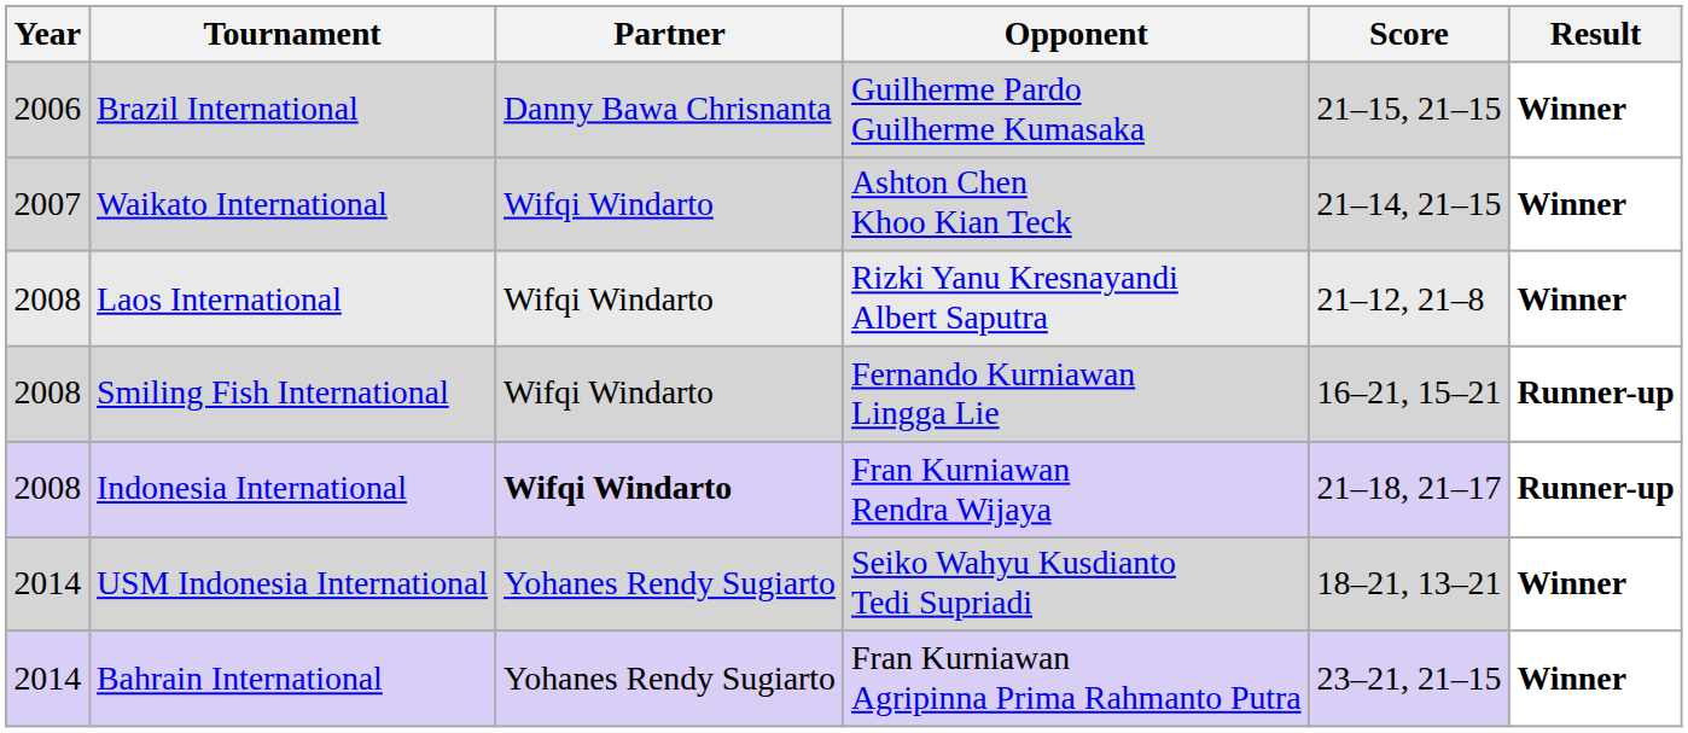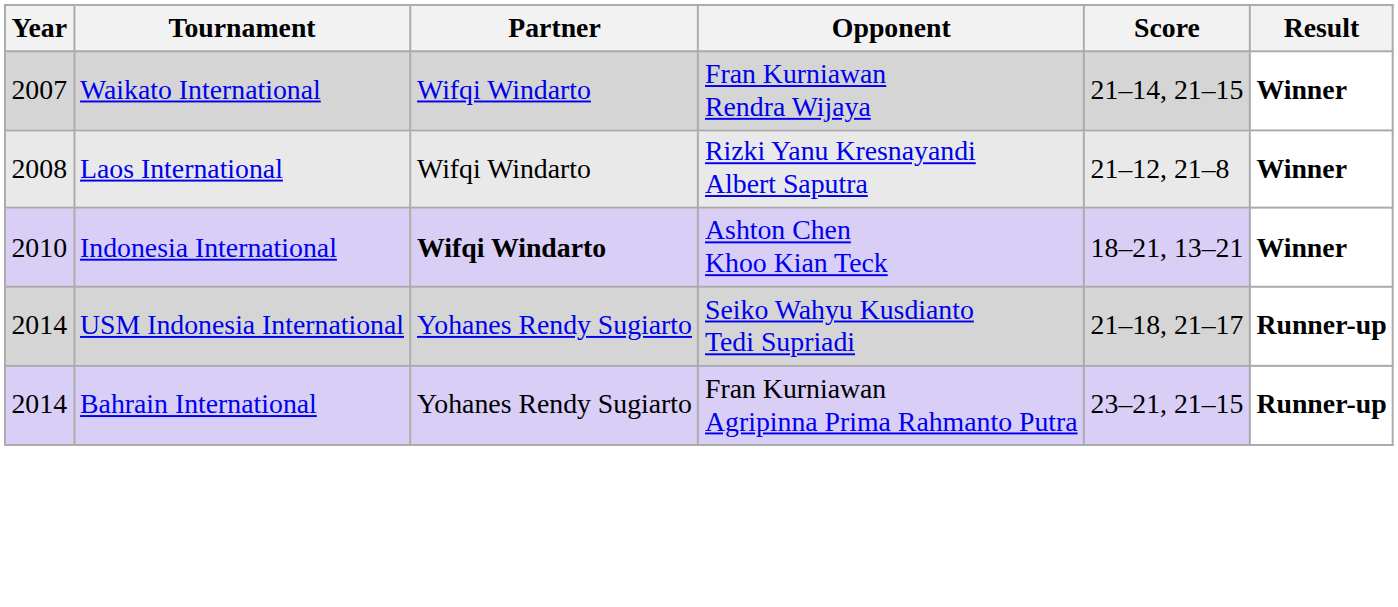 <table class="sortable wikitable" style="font-size: 90%;">
 <tr>
 <th>Year</th>
 <th>Tournament</th>
 <th>Partner</th>
 <th>Opponent</th>
 <th>Score</th>
 <th>Result</th>
 </tr>
 <tr style="background:#D5D5D5">
-<td align="center">2006</td>
-<td align="left"><a href='#'>Brazil International</a></td>
-<td align="left"> <a href='#'>Danny Bawa Chrisnanta</a></td>
-<td align="left"> <a href='#'>Guilherme Pardo</a><br> <a href='#'>Guilherme Kumasaka</a></td>
-<td align="left">21–15, 21–15</td>
-<td style="text-align:left; background:white"> <strong>Winner</strong></td>
-</tr>
-<tr style="background:#D5D5D5">
 <td align="center">2007</td>
 <td align="left"><a href='#'>Waikato International</a></td>
 <td align="left"> <a href='#'>Wifqi Windarto</a></td>
-<td align="left"> <a href='#'>Ashton Chen</a><br> <a href='#'>Khoo Kian Teck</a></td>
+<td align="left"> <a href='#'>Fran Kurniawan</a><br> <a href='#'>Rendra Wijaya</a></td>
 <td align="left">21–14, 21–15</td>
 <td style="text-align:left; background:white"> <strong>Winner</strong></td>
 </tr>
 <tr style="background:#E9E9E9">
 <td align="center">2008</td>
 <td align="left"><a href='#'>Laos International</a></td>
 <td align="left"> Wifqi Windarto</td>
 <td align="left"> <a href='#'>Rizki Yanu Kresnayandi</a><br> <a href='#'>Albert Saputra</a></td>
 <td align="left">21–12, 21–8</td>
 <td style="text-align:left; background:white"> <strong>Winner</strong></td>
 </tr>
-<tr style="background:#D5D5D5">
-<td align="center">2008</td>
-<td align="left"><a href='#'>Smiling Fish International</a></td>
-<td align="left"> Wifqi Windarto</td>
-<td align="left"> <a href='#'>Fernando Kurniawan</a><br> <a href='#'>Lingga Lie</a></td>
-<td align="left">16–21, 15–21</td>
-<td style="text-align:left; background:white"> <strong>Runner-up</strong></td>
-</tr>
 <tr style="background:#D8CEF6">
-<td align="center">2008</td>
+<td align="center">2010</td>
 <td align="left"><a href='#'>Indonesia International</a></td>
 <td align="left"><strong> Wifqi Windarto</strong></td>
-<td align="left"> <a href='#'>Fran Kurniawan</a><br> <a href='#'>Rendra Wijaya</a></td>
-<td align="left">21–18, 21–17</td>
-<td style="text-align:left; background:white"> <strong>Runner-up</strong></td>
+<td align="left"> <a href='#'>Ashton Chen</a><br> <a href='#'>Khoo Kian Teck</a></td>
+<td align="left">18–21, 13–21</td>
+<td style="text-align:left; background:white"> <strong>Winner</strong></td>
 </tr>
 <tr style="background:#D5D5D5">
 <td align="center">2014</td>
 <td align="left"><a href='#'>USM Indonesia International</a></td>
 <td align="left"> <a href='#'>Yohanes Rendy Sugiarto</a></td>
 <td align="left"> <a href='#'>Seiko Wahyu Kusdianto</a><br> <a href='#'>Tedi Supriadi</a></td>
-<td align="left">18–21, 13–21</td>
-<td style="text-align:left; background:white"> <strong>Winner</strong></td>
+<td align="left">21–18, 21–17</td>
+<td style="text-align:left; background:white"> <strong>Runner-up</strong></td>
 </tr>
 <tr style="background:#D8CEF6">
 <td align="center">2014</td>
 <td align="left"><a href='#'>Bahrain International</a></td>
 <td align="left"> Yohanes Rendy Sugiarto</td>
 <td align="left"> Fran Kurniawan<br> <a href='#'>Agripinna Prima Rahmanto Putra</a></td>
 <td align="left">23–21, 21–15</td>
-<td style="text-align:left; background:white"> <strong>Winner</strong></td>
+<td style="text-align:left; background:white"> <strong>Runner-up</strong></td>
 </tr>
 </table>
